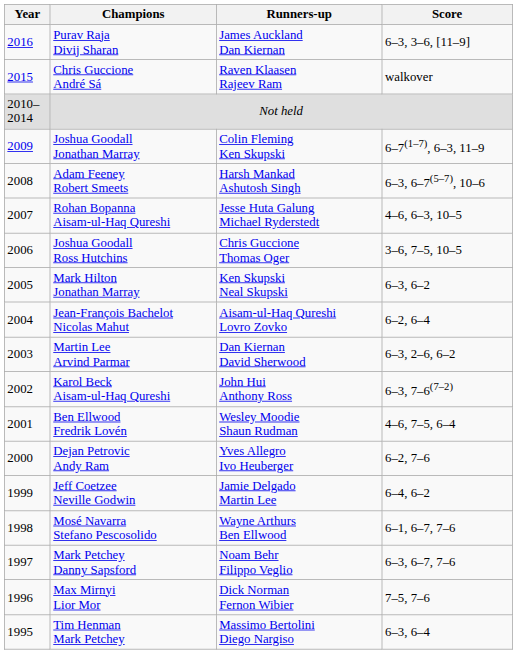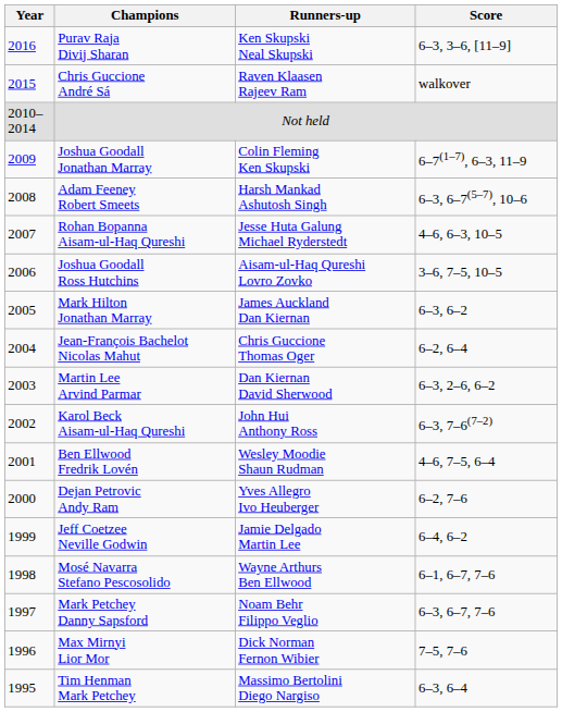 <table class="wikitable">
 <tr>
 <th style="width:50px">Year</th>
 <th style="width:200px">Champions</th>
 <th style="width:200px">Runners-up</th>
 <th style="width:155px" class="unsortable">Score</th>
 </tr>
 <tr>
 <td><a href='#'>2016</a></td>
 <td> <a href='#'>Purav Raja</a> <br>  <a href='#'>Divij Sharan</a></td>
-<td> <a href='#'>James Auckland</a> <br>  <a href='#'>Dan Kiernan</a></td>
+<td> <a href='#'>Ken Skupski</a><br> <a href='#'>Neal Skupski</a></td>
 <td>6–3, 3–6, [11–9]</td>
 </tr>
 <tr>
 <td><a href='#'>2015</a></td>
 <td> <a href='#'>Chris Guccione</a> <br>  <a href='#'>André Sá</a></td>
 <td> <a href='#'>Raven Klaasen</a> <br>  <a href='#'>Rajeev Ram</a></td>
 <td>walkover</td>
 </tr>
 <tr>
 <td style="background:#dfdfdf">2010–<br>2014</td>
 <td colspan=3 align=center style="background:#dfdfdf"><em>Not held</em></td>
 </tr>
 <tr>
 <td><a href='#'>2009</a></td>
 <td> <a href='#'>Joshua Goodall</a> <br>  <a href='#'>Jonathan Marray</a></td>
 <td> <a href='#'>Colin Fleming</a> <br>  <a href='#'>Ken Skupski</a></td>
 <td>6–7<sup>(1–7)</sup>, 6–3, 11–9</td>
 </tr>
 <tr>
 <td>2008</td>
 <td> <a href='#'>Adam Feeney</a> <br>  <a href='#'>Robert Smeets</a></td>
 <td> <a href='#'>Harsh Mankad</a> <br>  <a href='#'>Ashutosh Singh</a></td>
 <td>6–3, 6–7<sup>(5–7)</sup>, 10–6</td>
 </tr>
 <tr>
 <td>2007</td>
 <td> <a href='#'>Rohan Bopanna</a> <br>  <a href='#'>Aisam-ul-Haq Qureshi</a></td>
 <td> <a href='#'>Jesse Huta Galung</a> <br>  <a href='#'>Michael Ryderstedt</a></td>
 <td>4–6, 6–3, 10–5</td>
 </tr>
 <tr>
 <td>2006</td>
 <td> <a href='#'>Joshua Goodall</a> <br>  <a href='#'>Ross Hutchins</a></td>
-<td> <a href='#'>Chris Guccione</a> <br>  <a href='#'>Thomas Oger</a></td>
+<td> <a href='#'>Aisam-ul-Haq Qureshi</a> <br>  <a href='#'>Lovro Zovko</a></td>
 <td>3–6, 7–5, 10–5</td>
 </tr>
 <tr>
 <td>2005</td>
 <td> <a href='#'>Mark Hilton</a> <br>  <a href='#'>Jonathan Marray</a></td>
-<td> <a href='#'>Ken Skupski</a><br> <a href='#'>Neal Skupski</a></td>
+<td> <a href='#'>James Auckland</a> <br>  <a href='#'>Dan Kiernan</a></td>
 <td>6–3, 6–2</td>
 </tr>
 <tr>
 <td>2004</td>
 <td> <a href='#'>Jean-François Bachelot</a> <br>  <a href='#'>Nicolas Mahut</a></td>
-<td> <a href='#'>Aisam-ul-Haq Qureshi</a> <br>  <a href='#'>Lovro Zovko</a></td>
+<td> <a href='#'>Chris Guccione</a> <br>  <a href='#'>Thomas Oger</a></td>
 <td>6–2, 6–4</td>
 </tr>
 <tr>
 <td>2003</td>
 <td> <a href='#'>Martin Lee</a> <br>  <a href='#'>Arvind Parmar</a></td>
 <td> <a href='#'>Dan Kiernan</a> <br>  <a href='#'>David Sherwood</a></td>
 <td>6–3, 2–6, 6–2</td>
 </tr>
 <tr>
 <td>2002</td>
 <td> <a href='#'>Karol Beck</a> <br>  <a href='#'>Aisam-ul-Haq Qureshi</a></td>
 <td> <a href='#'>John Hui</a> <br>  <a href='#'>Anthony Ross</a></td>
 <td>6–3, 7–6<sup>(7–2)</sup></td>
 </tr>
 <tr>
 <td>2001</td>
 <td> <a href='#'>Ben Ellwood</a> <br>  <a href='#'>Fredrik Lovén</a></td>
 <td> <a href='#'>Wesley Moodie</a> <br>  <a href='#'>Shaun Rudman</a></td>
 <td>4–6, 7–5, 6–4</td>
 </tr>
 <tr>
 <td>2000</td>
 <td> <a href='#'>Dejan Petrovic</a> <br>  <a href='#'>Andy Ram</a></td>
 <td> <a href='#'>Yves Allegro</a> <br>  <a href='#'>Ivo Heuberger</a></td>
 <td>6–2, 7–6</td>
 </tr>
 <tr>
 <td>1999</td>
 <td> <a href='#'>Jeff Coetzee</a> <br>  <a href='#'>Neville Godwin</a></td>
 <td> <a href='#'>Jamie Delgado</a> <br>  <a href='#'>Martin Lee</a></td>
 <td>6–4, 6–2</td>
 </tr>
 <tr>
 <td>1998</td>
 <td> <a href='#'>Mosé Navarra</a> <br>  <a href='#'>Stefano Pescosolido</a></td>
 <td> <a href='#'>Wayne Arthurs</a> <br>  <a href='#'>Ben Ellwood</a></td>
 <td>6–1, 6–7, 7–6</td>
 </tr>
 <tr>
 <td>1997</td>
 <td> <a href='#'>Mark Petchey</a> <br>  <a href='#'>Danny Sapsford</a></td>
 <td> <a href='#'>Noam Behr</a> <br>  <a href='#'>Filippo Veglio</a></td>
 <td>6–3, 6–7, 7–6</td>
 </tr>
 <tr>
 <td>1996</td>
 <td> <a href='#'>Max Mirnyi</a> <br>  <a href='#'>Lior Mor</a></td>
 <td> <a href='#'>Dick Norman</a> <br>  <a href='#'>Fernon Wibier</a></td>
 <td>7–5, 7–6</td>
 </tr>
 <tr>
 <td>1995</td>
 <td> <a href='#'>Tim Henman</a> <br>  <a href='#'>Mark Petchey</a></td>
 <td> <a href='#'>Massimo Bertolini</a> <br>  <a href='#'>Diego Nargiso</a></td>
 <td>6–3, 6–4</td>
 </tr>
 </table>
